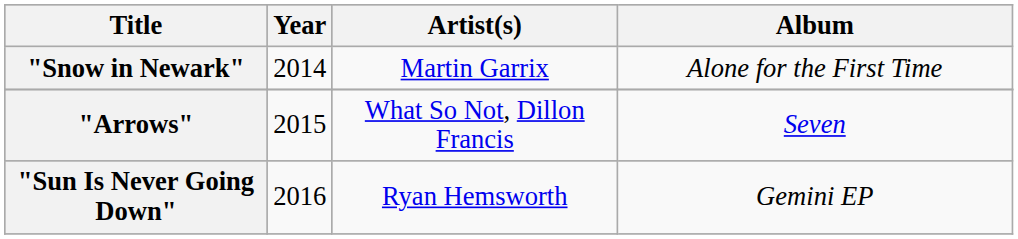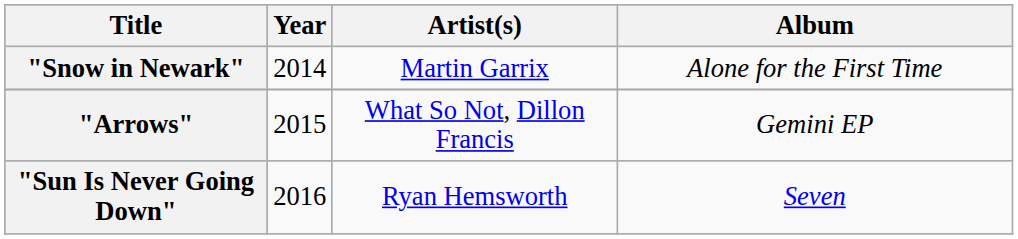 <table class="wikitable plainrowheaders" style="text-align:center">
 <tr>
 <th scope="col" style="width:11em;">Title</th>
 <th scope="col">Year</th>
 <th scope="col" style="width:12em;">Artist(s)</th>
 <th scope="col" style="width:18em;">Album</th>
 </tr>
 <tr>
 <th scope="row">"Snow in Newark"<br></th>
 <td>2014</td>
 <td><a href='#'>Martin Garrix</a></td>
 <td><em>Alone for the First Time</em></td>
 </tr>
 <tr>
 </tr>
 <tr>
 <th scope="row">"Arrows"<br></th>
 <td>2015</td>
 <td><a href='#'>What So Not</a>, <a href='#'>Dillon Francis</a></td>
-<td><em><a href='#'>Seven</a></em></td>
+<td><em>Gemini EP</em></td>
 </tr>
 <tr>
 <th scope="row">"Sun Is Never Going Down"<br></th>
 <td>2016</td>
 <td><a href='#'>Ryan Hemsworth</a></td>
-<td><em>Gemini EP</em></td>
+<td><em><a href='#'>Seven</a></em></td>
 </tr>
 </table>
